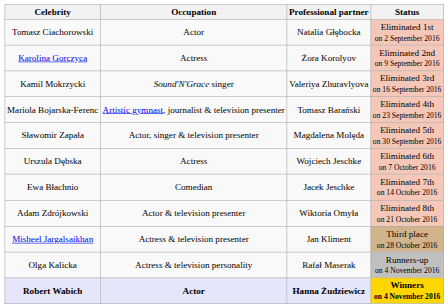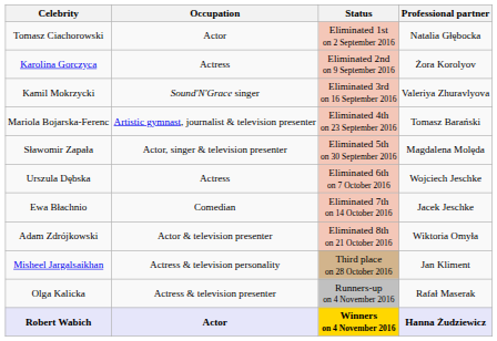 <table class="wikitable sortable" style="margin:auto; text-align:center; font-size:95%;">
 <tr>
 <th>Celebrity</th>
 <th>Occupation</th>
+<th>Status</th>
 <th>Professional partner</th>
-<th>Status</th>
 </tr>
 <tr>
 <td>Tomasz Ciachorowski</td>
 <td>Actor</td>
+<td style="background:#f4c7b8;">Eliminated 1st<br><small>on 2 September 2016</small></td>
 <td>Natalia Głębocka</td>
-<td style="background:#f4c7b8;">Eliminated 1st<br><small>on 2 September 2016</small></td>
 </tr>
 <tr>
 <td><a href='#'>Karolina Gorczyca</a></td>
 <td>Actress</td>
+<td style="background:#f4c7b8;">Eliminated 2nd<br><small>on 9 September 2016</small></td>
 <td>Żora Korolyov</td>
-<td style="background:#f4c7b8;">Eliminated 2nd<br><small>on 9 September 2016</small></td>
 </tr>
 <tr>
 <td>Kamil Mokrzycki</td>
 <td><em>Sound'N'Grace</em> singer</td>
+<td style="background:#f4c7b8;">Eliminated 3rd<br><small>on 16 September 2016</small></td>
 <td>Valeriya Zhuravlyova</td>
-<td style="background:#f4c7b8;">Eliminated 3rd<br><small>on 16 September 2016</small></td>
 </tr>
 <tr>
 <td>Mariola Bojarska-Ferenc</td>
 <td><a href='#'>Artistic gymnast</a>, journalist & television presenter</td>
+<td style="background:#f4c7b8;">Eliminated 4th<br><small>on 23 September 2016</small></td>
 <td>Tomasz Barański</td>
-<td style="background:#f4c7b8;">Eliminated 4th<br><small>on 23 September 2016</small></td>
 </tr>
 <tr>
 <td>Sławomir Zapała</td>
 <td>Actor, singer & television presenter</td>
+<td style="background:#f4c7b8;">Eliminated 5th<br><small>on 30 September 2016</small></td>
 <td>Magdalena Molęda</td>
-<td style="background:#f4c7b8;">Eliminated 5th<br><small>on 30 September 2016</small></td>
 </tr>
 <tr>
 <td>Urszula Dębska</td>
 <td>Actress</td>
+<td style="background:#f4c7b8;">Eliminated 6th<br><small>on 7 October 2016</small></td>
 <td>Wojciech Jeschke</td>
-<td style="background:#f4c7b8;">Eliminated 6th<br><small>on 7 October 2016</small></td>
 </tr>
 <tr>
 <td>Ewa Błachnio</td>
 <td>Comedian</td>
+<td style="background:#f4c7b8;">Eliminated 7th<br><small>on 14 October 2016</small></td>
 <td>Jacek Jeschke</td>
-<td style="background:#f4c7b8;">Eliminated 7th<br><small>on 14 October 2016</small></td>
 </tr>
 <tr>
 <td>Adam Zdrójkowski</td>
 <td>Actor & television presenter</td>
+<td style="background:#f4c7b8;">Eliminated 8th<br><small>on 21 October 2016</small></td>
 <td>Wiktoria Omyła</td>
-<td style="background:#f4c7b8;">Eliminated 8th<br><small>on 21 October 2016</small></td>
 </tr>
 <tr>
 <td><a href='#'>Misheel Jargalsaikhan</a></td>
-<td>Actress & television presenter</td>
+<td>Actress & television personality</td>
+<td style="background:tan;">Third place<br><small>on 28 October 2016</small></td>
 <td>Jan Kliment</td>
-<td style="background:tan;">Third place<br><small>on 28 October 2016</small></td>
 </tr>
 <tr>
 <td>Olga Kalicka</td>
-<td>Actress & television personality</td>
+<td>Actress & television presenter</td>
+<td style="background:silver">Runners-up<br><small>on 4 November 2016</small></td>
 <td>Rafał Maserak</td>
-<td style="background:silver">Runners-up<br><small>on 4 November 2016</small></td>
 </tr>
 <tr>
 <td style="background:lavender;"><strong>Robert Wabich</strong></td>
 <td style="background:lavender;"><strong>Actor</strong></td>
+<td style="background:gold"><strong>Winners<br><small>on 4 November 2016</small></strong></td>
 <td style="background:lavender;"><strong>Hanna Żudziewicz</strong></td>
-<td style="background:gold"><strong>Winners<br><small>on 4 November 2016</small></strong></td>
 </tr>
 </table>
